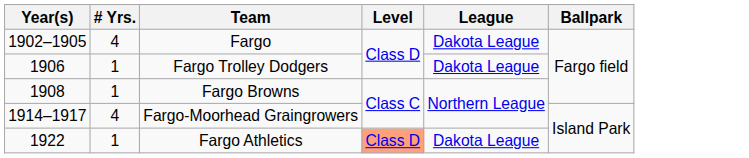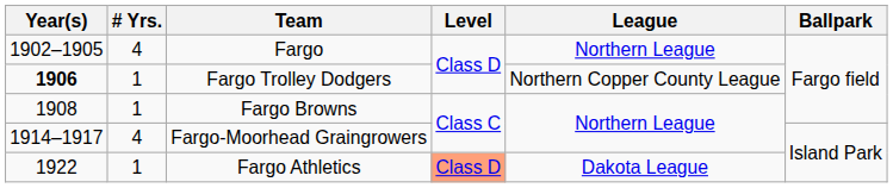 <table class="wikitable" style="text-align:center; font-size: 95%;">
 <tr>
 <th>Year(s)</th>
 <th># Yrs.</th>
 <th>Team</th>
 <th>Level</th>
 <th>League</th>
 <th>Ballpark</th>
 </tr>
 <tr>
 <td>1902–1905</td>
 <td>4</td>
 <td>Fargo</td>
 <td rowspan=2><a href='#'>Class D</a></td>
-<td><a href='#'>Dakota League</a></td>
+<td><a href='#'>Northern League</a></td>
 <td Rowspan=3>Fargo field</td>
 </tr>
 <tr>
-<td>1906</td>
+<td><strong>1906</strong></td>
 <td>1</td>
 <td>Fargo Trolley Dodgers</td>
-<td><a href='#'>Dakota League</a></td>
+<td>Northern Copper County League</td>
 </tr>
 <tr>
 <td>1908</td>
 <td>1</td>
 <td>Fargo Browns</td>
 <td rowspan=2><a href='#'>Class C</a></td>
 <td rowspan=2><a href='#'>Northern League</a></td>
 </tr>
 <tr>
 <td>1914–1917</td>
 <td>4</td>
 <td>Fargo-Moorhead Graingrowers</td>
 <td Rowspan=2>Island Park</td>
 </tr>
 <tr>
 <td>1922</td>
 <td>1</td>
 <td>Fargo Athletics</td>
 <td style="background: lightsalmon;"><a href='#'>Class D</a></td>
 <td><a href='#'>Dakota League</a></td>
 </tr>
 </table>
